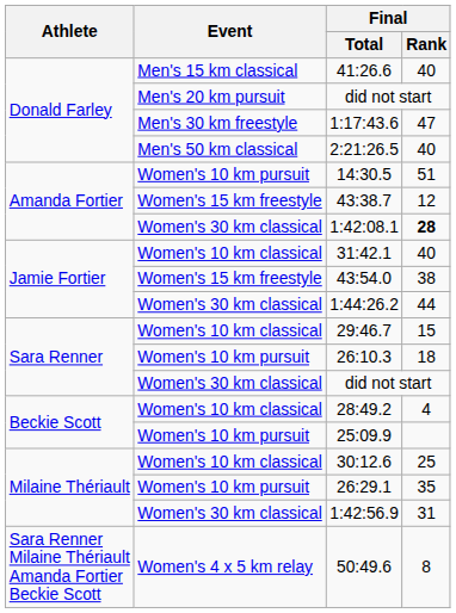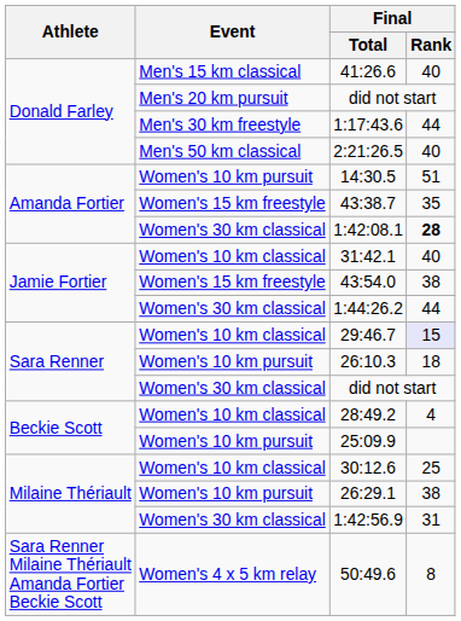 <table class="wikitable" style="font-size:90%">
 <tr>
 <th rowspan="2">Athlete</th>
 <th rowspan="2">Event</th>
 <th colspan="2">Final</th>
 </tr>
 <tr>
 <th>Total</th>
 <th>Rank</th>
 </tr>
 <tr>
 <td rowspan=4><a href='#'>Donald Farley</a></td>
 <td><a href='#'>Men's 15 km classical</a></td>
 <td align="center">41:26.6</td>
 <td align="center">40</td>
 </tr>
 <tr>
 <td><a href='#'>Men's 20 km pursuit</a></td>
 <td colspan=2 align="center">did not start</td>
 </tr>
 <tr>
 <td><a href='#'>Men's 30 km freestyle</a></td>
 <td align="center">1:17:43.6</td>
-<td align="center">47</td>
+<td align="center">44</td>
 </tr>
 <tr>
 <td><a href='#'>Men's 50 km classical</a></td>
 <td align="center">2:21:26.5</td>
 <td align="center">40</td>
 </tr>
 <tr>
 <td rowspan=3><a href='#'>Amanda Fortier</a></td>
 <td><a href='#'>Women's 10 km pursuit</a></td>
 <td align="center">14:30.5</td>
 <td align="center">51</td>
 </tr>
 <tr>
 <td><a href='#'>Women's 15 km freestyle</a></td>
 <td align="center">43:38.7</td>
-<td align="center">12</td>
+<td align="center">35</td>
 </tr>
 <tr>
 <td><a href='#'>Women's 30 km classical</a></td>
 <td align="center">1:42:08.1</td>
 <td align="center"><strong>28</strong></td>
 </tr>
 <tr>
 <td rowspan=3><a href='#'>Jamie Fortier</a></td>
 <td><a href='#'>Women's 10 km classical</a></td>
 <td align="center">31:42.1</td>
 <td align="center">40</td>
 </tr>
 <tr>
 <td><a href='#'>Women's 15 km freestyle</a></td>
 <td align="center">43:54.0</td>
 <td align="center">38</td>
 </tr>
 <tr>
 <td><a href='#'>Women's 30 km classical</a></td>
 <td align="center">1:44:26.2</td>
 <td align="center">44</td>
 </tr>
 <tr>
 <td rowspan=3><a href='#'>Sara Renner</a></td>
 <td><a href='#'>Women's 10 km classical</a></td>
 <td align="center">29:46.7</td>
-<td align="center">15</td>
+<td align="center" style="background: lavender;">15</td>
 </tr>
 <tr>
 <td><a href='#'>Women's 10 km pursuit</a></td>
 <td align="center">26:10.3</td>
 <td align="center">18</td>
 </tr>
 <tr>
 <td><a href='#'>Women's 30 km classical</a></td>
 <td colspan=2 align="center">did not start</td>
 </tr>
 <tr>
 <td rowspan=2><a href='#'>Beckie Scott</a></td>
 <td><a href='#'>Women's 10 km classical</a></td>
 <td align="center">28:49.2</td>
 <td align="center">4</td>
 </tr>
 <tr>
 <td><a href='#'>Women's 10 km pursuit</a></td>
 <td align="center">25:09.9</td>
 <td align="center"></td>
 </tr>
 <tr>
 <td rowspan=3><a href='#'>Milaine Thériault</a></td>
 <td><a href='#'>Women's 10 km classical</a></td>
 <td align="center">30:12.6</td>
 <td align="center">25</td>
 </tr>
 <tr>
 <td><a href='#'>Women's 10 km pursuit</a></td>
 <td align="center">26:29.1</td>
-<td align="center">35</td>
+<td align="center">38</td>
 </tr>
 <tr>
 <td><a href='#'>Women's 30 km classical</a></td>
 <td align="center">1:42:56.9</td>
 <td align="center">31</td>
 </tr>
 <tr>
 <td><a href='#'>Sara Renner</a><br><a href='#'>Milaine Thériault</a><br><a href='#'>Amanda Fortier</a><br><a href='#'>Beckie Scott</a></td>
 <td><a href='#'>Women's 4 x 5 km relay</a></td>
 <td align="center">50:49.6</td>
 <td align="center">8</td>
 </tr>
 </table>
